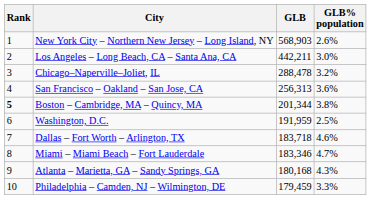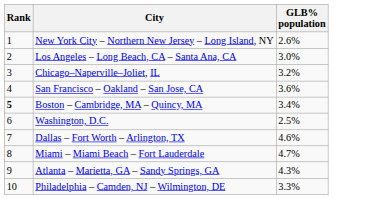 <table class="wikitable">
 <tr>
 <th>Rank</th>
 <th>City</th>
-<th>GLB</th>
 <th>GLB%<br> population</th>
 </tr>
 <tr>
 <td>1</td>
 <td><a href='#'>New York City</a> – <a href='#'>Northern New Jersey</a> – <a href='#'>Long Island</a>, NY</td>
-<td>568,903</td>
 <td>2.6%</td>
 </tr>
 <tr>
 <td>2</td>
 <td><a href='#'>Los Angeles</a> – <a href='#'>Long Beach, CA</a> – <a href='#'>Santa Ana, CA</a></td>
-<td>442,211</td>
 <td>3.0%</td>
 </tr>
 <tr>
 <td>3</td>
 <td><a href='#'>Chicago–Naperville–Joliet</a>, <a href='#'>IL</a></td>
-<td>288,478</td>
 <td>3.2%</td>
 </tr>
 <tr>
 <td>4</td>
 <td><a href='#'>San Francisco</a> – <a href='#'>Oakland</a> – <a href='#'>San Jose, CA</a></td>
-<td>256,313</td>
 <td>3.6%</td>
 </tr>
 <tr>
 <td><strong>5</strong></td>
 <td><a href='#'>Boston</a> – <a href='#'>Cambridge, MA</a> – <a href='#'>Quincy, MA</a></td>
-<td>201,344</td>
-<td>3.8%</td>
+<td>3.4%</td>
 </tr>
 <tr>
 <td>6</td>
 <td><a href='#'>Washington, D.C.</a></td>
-<td>191,959</td>
 <td>2.5%</td>
 </tr>
 <tr>
 <td>7</td>
 <td><a href='#'>Dallas</a> – <a href='#'>Fort Worth</a> – <a href='#'>Arlington, TX</a></td>
-<td>183,718</td>
 <td>4.6%</td>
 </tr>
 <tr>
 <td>8</td>
 <td><a href='#'>Miami</a> – <a href='#'>Miami Beach</a> – <a href='#'>Fort Lauderdale</a></td>
-<td>183,346</td>
 <td>4.7%</td>
 </tr>
 <tr>
 <td>9</td>
 <td><a href='#'>Atlanta</a> – <a href='#'>Marietta, GA</a> – <a href='#'>Sandy Springs, GA</a></td>
-<td>180,168</td>
 <td>4.3%</td>
 </tr>
 <tr>
 <td>10</td>
 <td><a href='#'>Philadelphia</a> – <a href='#'>Camden, NJ</a> – <a href='#'>Wilmington, DE</a></td>
-<td>179,459</td>
 <td>3.3%</td>
 </tr>
 </table>
